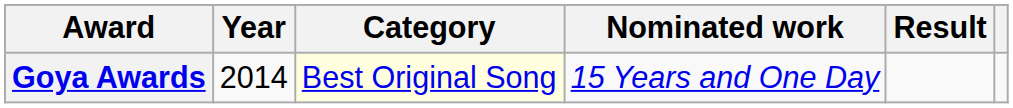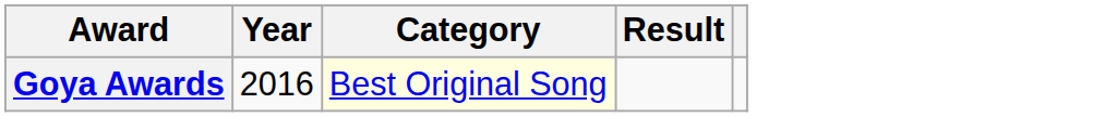 <table class="wikitable plainrowheaders">
 <tr>
 <th scope="col">Award</th>
 <th scope="col">Year</th>
 <th scope="col">Category</th>
-<th scope="col">Nominated work</th>
 <th scope="col">Result</th>
 <th scope="col"></th>
 </tr>
 <tr>
 <th scope="row"><a href='#'>Goya Awards</a></th>
-<td>2014</td>
+<td>2016</td>
 <td style="background: lightyellow;"><a href='#'>Best Original Song</a></td>
-<td><em><a href='#'>15 Years and One Day</a></em></td>
 <td></td>
 <td></td>
 </tr>
 </table>
